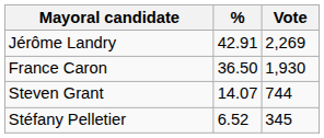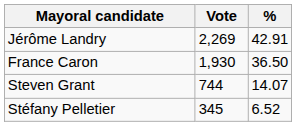 <table class="wikitable">
 <tr>
 <th bgcolor="#DDDDFF" width="200px">Mayoral candidate</th>
+<th bgcolor="#DDDDFF" width="50px">Vote</th>
 <th bgcolor="#DDDDFF" width="30px">%</th>
-<th bgcolor="#DDDDFF" width="50px">Vote</th>
 </tr>
 <tr>
 <td>Jérôme Landry</td>
+<td>2,269</td>
 <td>42.91</td>
-<td>2,269</td>
 </tr>
 <tr>
 <td>France Caron</td>
+<td>1,930</td>
 <td>36.50</td>
-<td>1,930</td>
 </tr>
 <tr>
 <td>Steven Grant</td>
+<td>744</td>
 <td>14.07</td>
-<td>744</td>
 </tr>
 <tr>
 <td>Stéfany Pelletier</td>
+<td>345</td>
 <td>6.52</td>
-<td>345</td>
 </tr>
 </table>
